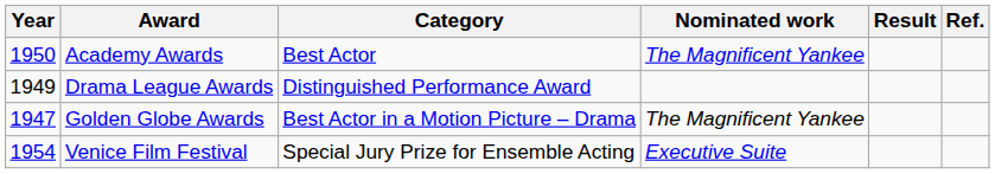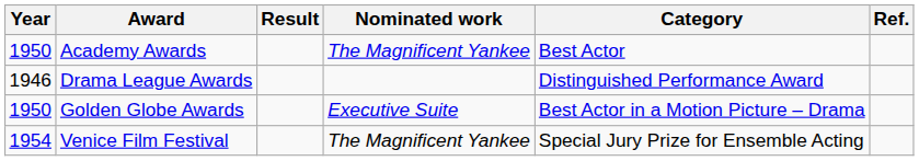 <table class="wikitable">
 <tr>
 <th>Year</th>
 <th>Award</th>
+<th>Result</th>
+<th>Nominated work</th>
 <th>Category</th>
-<th>Nominated work</th>
-<th>Result</th>
 <th>Ref.</th>
 </tr>
 <tr>
 <td><a href='#'>1950</a></td>
 <td><a href='#'>Academy Awards</a></td>
+<td></td>
+<td><em><a href='#'>The Magnificent Yankee</a></em></td>
 <td><a href='#'>Best Actor</a></td>
-<td><em><a href='#'>The Magnificent Yankee</a></em></td>
-<td></td>
 <td align="center"></td>
 </tr>
 <tr>
-<td>1949</td>
+<td>1946</td>
 <td><a href='#'>Drama League Awards</a></td>
-<td><a href='#'>Distinguished Performance Award</a></td>
 <td></td>
 <td></td>
+<td><a href='#'>Distinguished Performance Award</a></td>
 <td align="center"></td>
 </tr>
 <tr>
-<td><a href='#'>1947</a></td>
+<td><a href='#'>1950</a></td>
 <td><a href='#'>Golden Globe Awards</a></td>
+<td></td>
+<td><em><a href='#'>Executive Suite</a></em></td>
 <td><a href='#'>Best Actor in a Motion Picture – Drama</a></td>
-<td><em>The Magnificent Yankee</em></td>
-<td></td>
 <td align="center"></td>
 </tr>
 <tr>
 <td><a href='#'>1954</a></td>
 <td><a href='#'>Venice Film Festival</a></td>
+<td></td>
+<td><em>The Magnificent Yankee</em></td>
 <td>Special Jury Prize for Ensemble Acting</td>
-<td><em><a href='#'>Executive Suite</a></em></td>
-<td></td>
 <td align="center"></td>
 </tr>
 </table>
